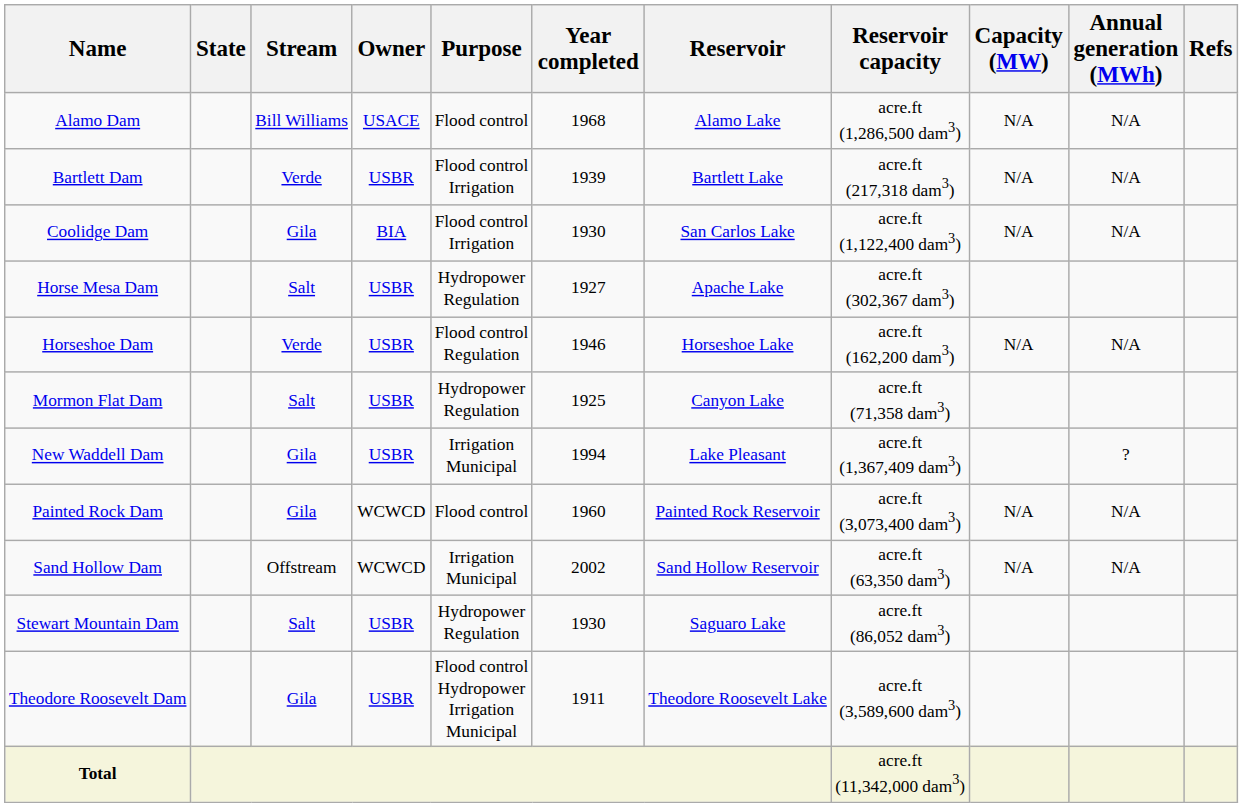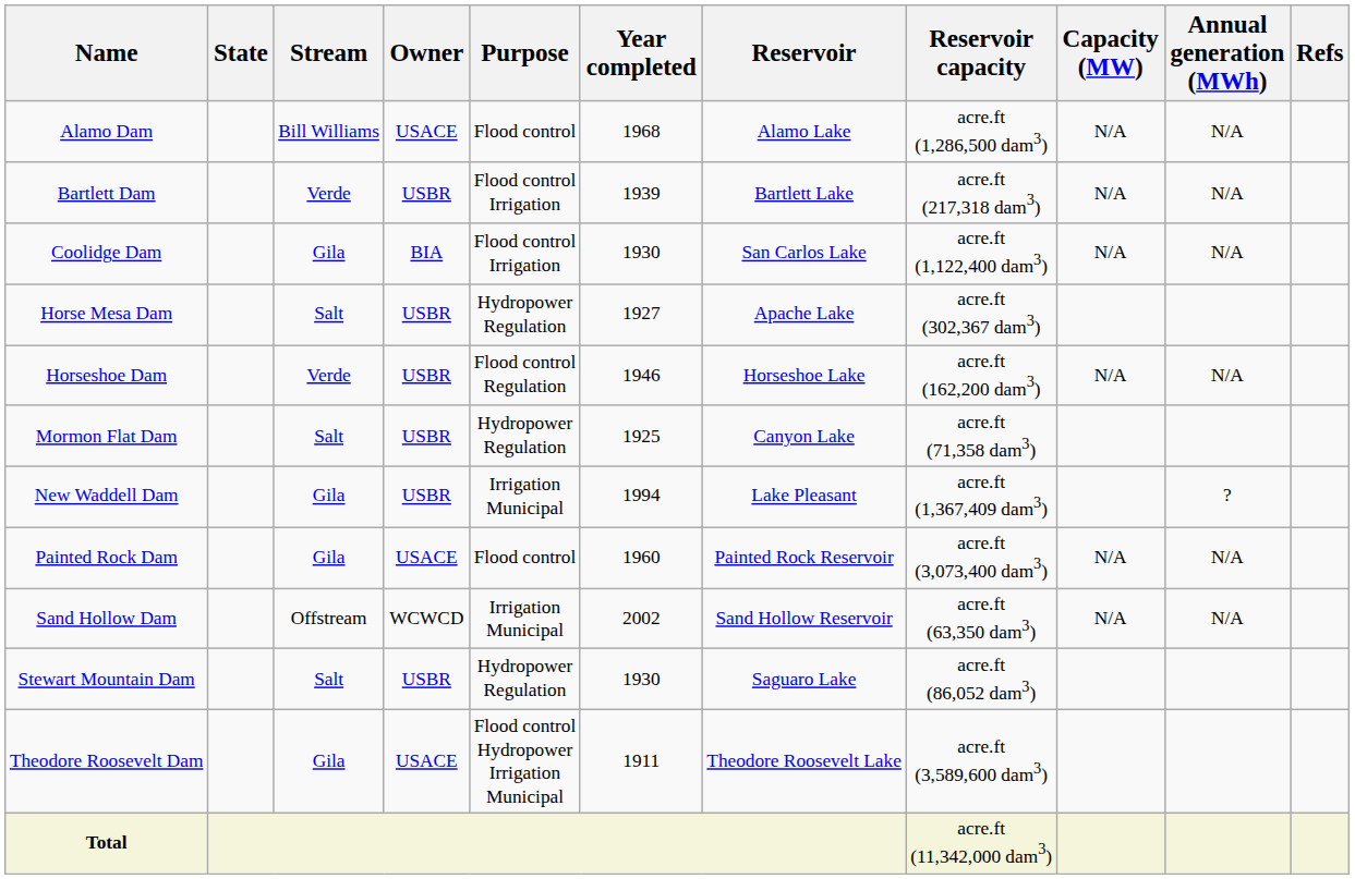 <table class="wikitable sortable">
 <tr>
 <th>Name</th>
 <th>State</th>
 <th>Stream</th>
 <th>Owner</th>
 <th>Purpose</th>
 <th>Year<br>completed</th>
 <th>Reservoir</th>
 <th>Reservoir<br>capacity</th>
 <th>Capacity<br>(<a href='#'>MW</a>)</th>
 <th>Annual<br>generation<br>(<a href='#'>MWh</a>)</th>
 <th>Refs</th>
 </tr>
 <tr style="font-size:9pt; text-align:center;">
 <td><a href='#'>Alamo Dam</a></td>
 <td></td>
 <td><a href='#'>Bill Williams</a></td>
 <td><a href='#'>USACE</a></td>
 <td>Flood control</td>
 <td>1968</td>
 <td><a href='#'>Alamo Lake</a></td>
 <td> acre.ft<br>(1,286,500 dam<sup>3</sup>)</td>
 <td>N/A</td>
 <td>N/A</td>
 <td></td>
 </tr>
 <tr style="font-size:9pt; text-align:center;">
 <td><a href='#'>Bartlett Dam</a></td>
 <td></td>
 <td><a href='#'>Verde</a></td>
 <td><a href='#'>USBR</a></td>
 <td>Flood control<br>Irrigation</td>
 <td>1939</td>
 <td><a href='#'>Bartlett Lake</a></td>
 <td> acre.ft<br>(217,318 dam<sup>3</sup>)</td>
 <td>N/A</td>
 <td>N/A</td>
 <td></td>
 </tr>
 <tr style="font-size:9pt; text-align:center;">
 <td><a href='#'>Coolidge Dam</a></td>
 <td></td>
 <td><a href='#'>Gila</a></td>
 <td><a href='#'>BIA</a></td>
 <td>Flood control<br>Irrigation</td>
 <td>1930</td>
 <td><a href='#'>San Carlos Lake</a></td>
 <td> acre.ft<br>(1,122,400 dam<sup>3</sup>)</td>
 <td>N/A</td>
 <td>N/A</td>
 <td></td>
 </tr>
 <tr style="font-size:9pt; text-align:center;">
 <td><a href='#'>Horse Mesa Dam</a></td>
 <td></td>
 <td><a href='#'>Salt</a></td>
 <td><a href='#'>USBR</a></td>
 <td>Hydropower<br>Regulation</td>
 <td>1927</td>
 <td><a href='#'>Apache Lake</a></td>
 <td> acre.ft<br>(302,367 dam<sup>3</sup>)</td>
 <td></td>
 <td></td>
 <td></td>
 </tr>
 <tr style="font-size:9pt; text-align:center;">
 <td><a href='#'>Horseshoe Dam</a></td>
 <td></td>
 <td><a href='#'>Verde</a></td>
 <td><a href='#'>USBR</a></td>
 <td>Flood control<br>Regulation</td>
 <td>1946</td>
 <td><a href='#'>Horseshoe Lake</a></td>
 <td> acre.ft<br>(162,200 dam<sup>3</sup>)</td>
 <td>N/A</td>
 <td>N/A</td>
 <td></td>
 </tr>
 <tr style="font-size:9pt; text-align:center;">
 <td><a href='#'>Mormon Flat Dam</a></td>
 <td></td>
 <td><a href='#'>Salt</a></td>
 <td><a href='#'>USBR</a></td>
 <td>Hydropower<br>Regulation</td>
 <td>1925</td>
 <td><a href='#'>Canyon Lake</a></td>
 <td> acre.ft<br>(71,358 dam<sup>3</sup>)</td>
 <td></td>
 <td></td>
 <td></td>
 </tr>
 <tr style="font-size:9pt; text-align:center;">
 <td><a href='#'>New Waddell Dam</a></td>
 <td></td>
 <td><a href='#'>Gila</a></td>
 <td><a href='#'>USBR</a></td>
 <td>Irrigation<br>Municipal</td>
 <td>1994</td>
 <td><a href='#'>Lake Pleasant</a></td>
 <td> acre.ft<br>(1,367,409 dam<sup>3</sup>)</td>
 <td></td>
 <td>?</td>
 <td></td>
 </tr>
 <tr style="font-size:9pt; text-align:center;">
 <td><a href='#'>Painted Rock Dam</a></td>
 <td></td>
 <td><a href='#'>Gila</a></td>
-<td>WCWCD</td>
+<td><a href='#'>USACE</a></td>
 <td>Flood control</td>
 <td>1960</td>
 <td><a href='#'>Painted Rock Reservoir</a></td>
 <td> acre.ft<br>(3,073,400 dam<sup>3</sup>)</td>
 <td>N/A</td>
 <td>N/A</td>
 <td></td>
 </tr>
 <tr style="font-size:9pt; text-align:center;">
 <td><a href='#'>Sand Hollow Dam</a></td>
 <td></td>
 <td>Offstream</td>
 <td>WCWCD</td>
 <td>Irrigation<br>Municipal</td>
 <td>2002</td>
 <td><a href='#'>Sand Hollow Reservoir</a></td>
 <td> acre.ft<br>(63,350 dam<sup>3</sup>)</td>
 <td>N/A</td>
 <td>N/A</td>
 <td></td>
 </tr>
 <tr style="font-size:9pt; text-align:center;">
 <td><a href='#'>Stewart Mountain Dam</a></td>
 <td></td>
 <td><a href='#'>Salt</a></td>
 <td><a href='#'>USBR</a></td>
 <td>Hydropower<br>Regulation</td>
 <td>1930</td>
 <td><a href='#'>Saguaro Lake</a></td>
 <td> acre.ft<br>(86,052 dam<sup>3</sup>)</td>
 <td></td>
 <td></td>
 <td></td>
 </tr>
 <tr style="font-size:9pt; text-align:center;">
 <td><a href='#'>Theodore Roosevelt Dam</a></td>
 <td></td>
 <td><a href='#'>Gila</a></td>
-<td><a href='#'>USBR</a></td>
+<td><a href='#'>USACE</a></td>
 <td>Flood control<br>Hydropower<br>Irrigation<br>Municipal<br></td>
 <td>1911</td>
 <td><a href='#'>Theodore Roosevelt Lake</a></td>
 <td> acre.ft<br>(3,589,600 dam<sup>3</sup>)</td>
 <td></td>
 <td></td>
 <td></td>
 </tr>
 <tr style="font-size:9pt; text-align:center;">
 <td bgcolor="#F5F5DC"><strong>Total</strong></td>
 <td bgcolor="#F5F5DC" colspan="6"></td>
 <td bgcolor="#F5F5DC"> acre.ft<br>(11,342,000 dam<sup>3</sup>)</td>
 <td bgcolor="#F5F5DC"></td>
 <td bgcolor="#F5F5DC"></td>
 <td bgcolor="#F5F5DC"></td>
 </tr>
 </table>
